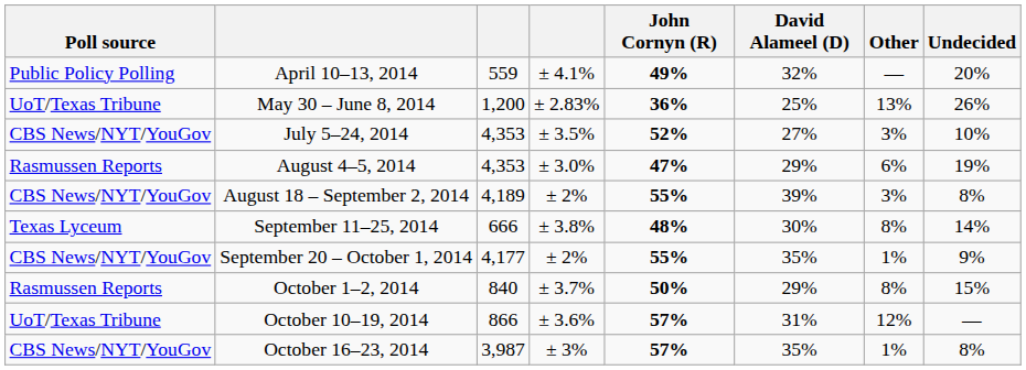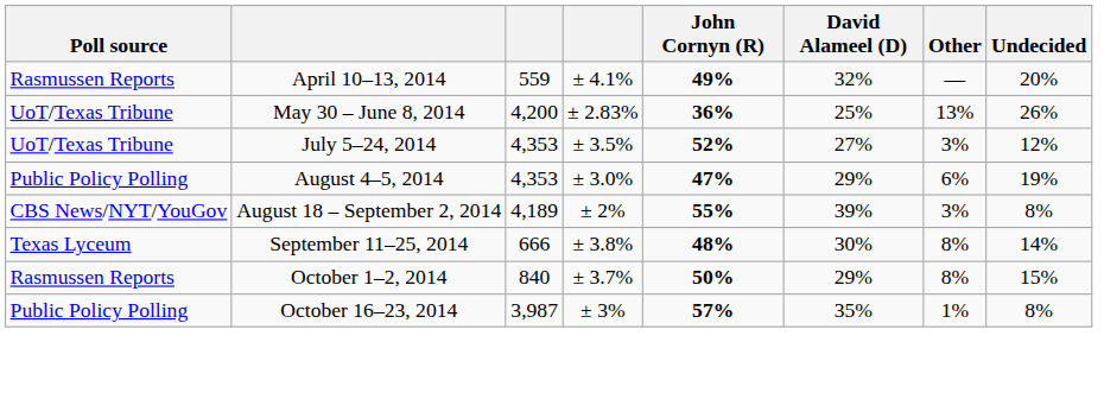 <table class="wikitable" style="text-align:center">
 <tr valign= bottom>
 <th>Poll source</th>
 <th></th>
 <th></th>
 <th></th>
 <th style="width:100px;">John<br>Cornyn (R)</th>
 <th style="width:100px;">David<br>Alameel (D)</th>
 <th>Other</th>
 <th>Undecided</th>
 </tr>
 <tr>
-<td align=left><a href='#'>Public Policy Polling</a></td>
+<td align=left><a href='#'>Rasmussen Reports</a></td>
 <td>April 10–13, 2014</td>
 <td>559</td>
 <td>± 4.1%</td>
 <td><strong>49%</strong></td>
 <td>32%</td>
 <td>—</td>
 <td>20%</td>
 </tr>
 <tr>
 <td align=left><a href='#'>UoT</a>/<a href='#'>Texas Tribune</a></td>
 <td>May 30 – June 8, 2014</td>
-<td>1,200</td>
+<td>4,200</td>
 <td>± 2.83%</td>
 <td><strong>36%</strong></td>
 <td>25%</td>
 <td>13%</td>
 <td>26%</td>
 </tr>
 <tr>
-<td align=left><a href='#'>CBS News</a>/<a href='#'>NYT</a>/<a href='#'>YouGov</a></td>
+<td align=left><a href='#'>UoT</a>/<a href='#'>Texas Tribune</a></td>
 <td>July 5–24, 2014</td>
 <td>4,353</td>
 <td>± 3.5%</td>
 <td><strong>52%</strong></td>
 <td>27%</td>
 <td>3%</td>
-<td>10%</td>
+<td>12%</td>
 </tr>
 <tr>
-<td align=left><a href='#'>Rasmussen Reports</a></td>
+<td align=left><a href='#'>Public Policy Polling</a></td>
 <td>August 4–5, 2014</td>
 <td>4,353</td>
 <td>± 3.0%</td>
 <td><strong>47%</strong></td>
 <td>29%</td>
 <td>6%</td>
 <td>19%</td>
 </tr>
 <tr>
 <td align=left><a href='#'>CBS News</a>/<a href='#'>NYT</a>/<a href='#'>YouGov</a></td>
 <td>August 18 – September 2, 2014</td>
 <td>4,189</td>
 <td>± 2%</td>
 <td><strong>55%</strong></td>
 <td>39%</td>
 <td>3%</td>
 <td>8%</td>
 </tr>
 <tr>
 <td align=left><a href='#'>Texas Lyceum</a></td>
 <td>September 11–25, 2014</td>
 <td>666</td>
 <td>± 3.8%</td>
 <td><strong>48%</strong></td>
 <td>30%</td>
 <td>8%</td>
 <td>14%</td>
 </tr>
 <tr>
-<td align=left><a href='#'>CBS News</a>/<a href='#'>NYT</a>/<a href='#'>YouGov</a></td>
-<td>September 20 – October 1, 2014</td>
-<td>4,177</td>
-<td>± 2%</td>
-<td><strong>55%</strong></td>
-<td>35%</td>
-<td>1%</td>
-<td>9%</td>
-</tr>
-<tr>
 <td align=left><a href='#'>Rasmussen Reports</a></td>
 <td>October 1–2, 2014</td>
 <td>840</td>
 <td>± 3.7%</td>
 <td><strong>50%</strong></td>
 <td>29%</td>
 <td>8%</td>
 <td>15%</td>
 </tr>
 <tr>
-<td align=left><a href='#'>UoT</a>/<a href='#'>Texas Tribune</a></td>
-<td>October 10–19, 2014</td>
-<td>866</td>
-<td>± 3.6%</td>
-<td><strong>57%</strong></td>
-<td>31%</td>
-<td>12%</td>
-<td>—</td>
-</tr>
-<tr>
-<td align=left><a href='#'>CBS News</a>/<a href='#'>NYT</a>/<a href='#'>YouGov</a></td>
+<td align=left><a href='#'>Public Policy Polling</a></td>
 <td>October 16–23, 2014</td>
 <td>3,987</td>
 <td>± 3%</td>
 <td><strong>57%</strong></td>
 <td>35%</td>
 <td>1%</td>
 <td>8%</td>
 </tr>
 </table>
